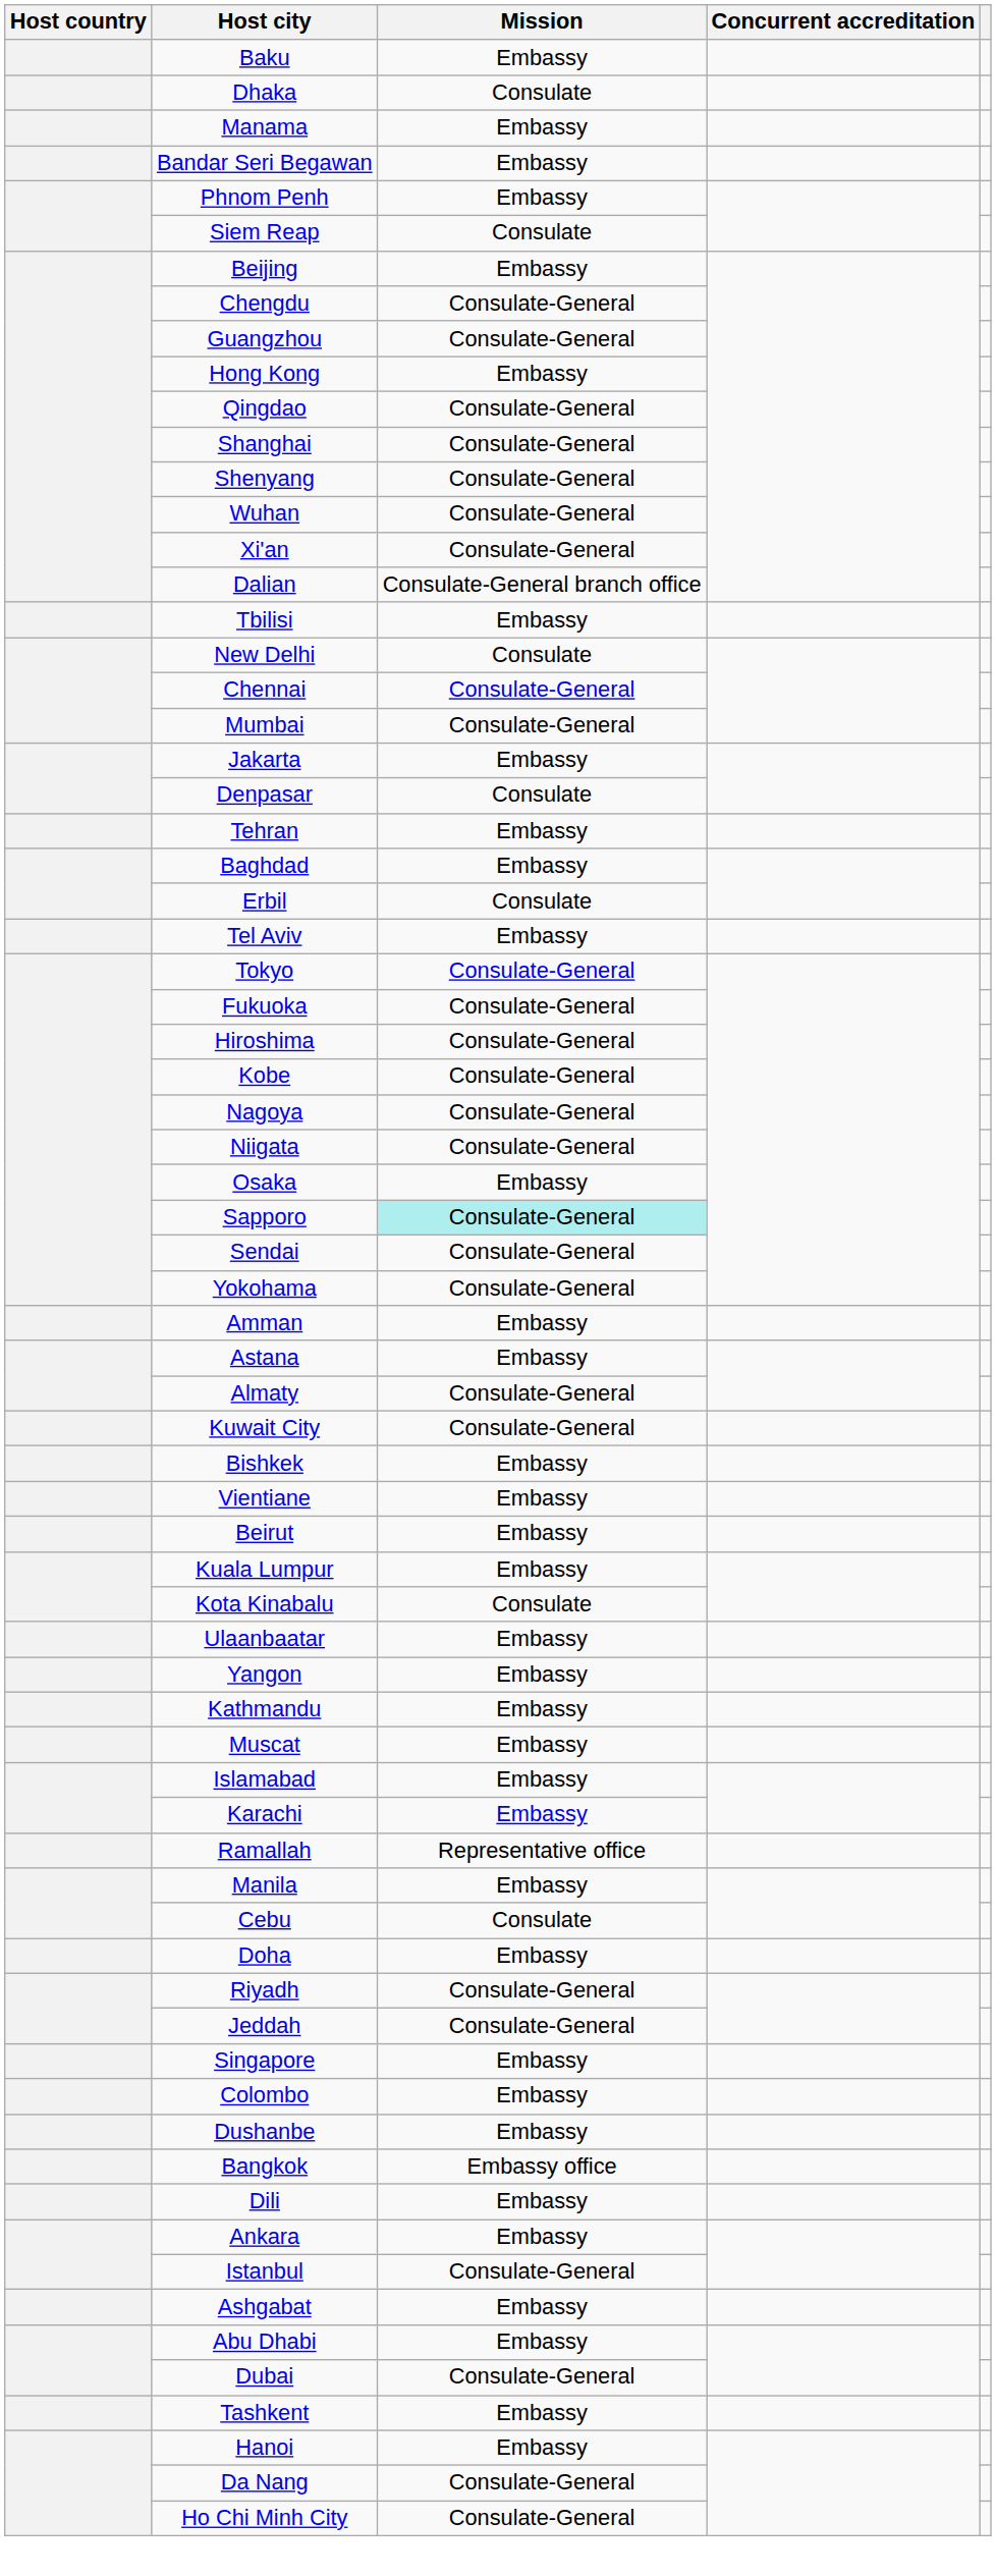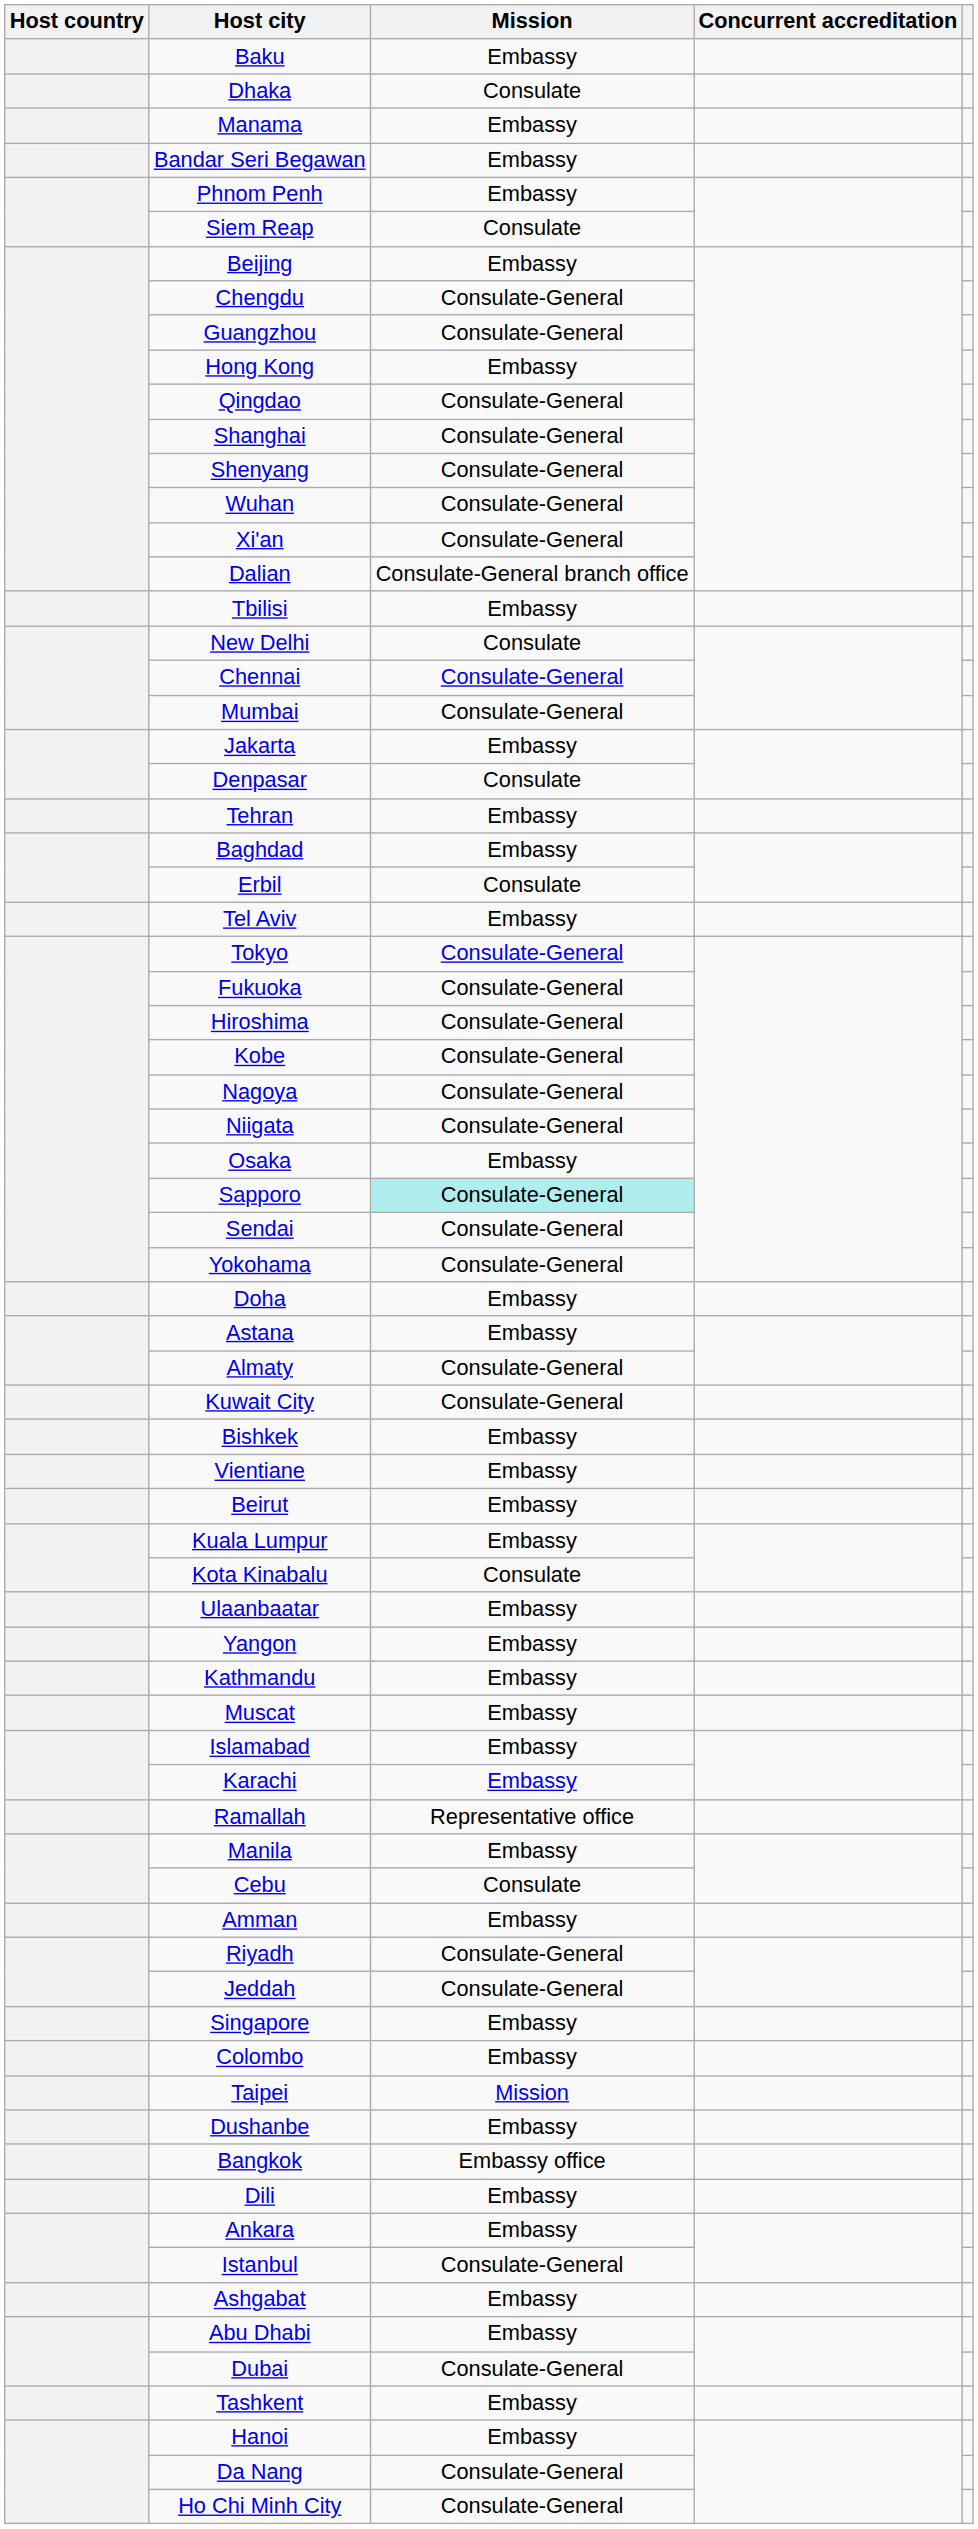 <table class="wikitable plainrowheaders" style="text-align:center;">
 <tr>
 <th scope="col">Host country</th>
 <th scope="col">Host city</th>
 <th scope="col">Mission</th>
 <th scope="col">Concurrent accreditation</th>
 <th scope="col"></th>
 </tr>
 <tr>
 <th scope="row"></th>
 <td><a href='#'>Baku</a></td>
 <td>Embassy</td>
 <td></td>
 <td></td>
 </tr>
 <tr>
 <th scope="row"></th>
 <td><a href='#'>Dhaka</a></td>
 <td>Consulate</td>
 <td></td>
 <td></td>
 </tr>
 <tr>
 <th scope="row"></th>
 <td><a href='#'>Manama</a></td>
 <td>Embassy</td>
 <td></td>
 <td></td>
 </tr>
 <tr>
 <th scope="row"></th>
 <td><a href='#'>Bandar Seri Begawan</a></td>
 <td>Embassy</td>
 <td></td>
 <td></td>
 </tr>
 <tr>
 <th scope="row" rowspan="2"></th>
 <td><a href='#'>Phnom Penh</a></td>
 <td>Embassy</td>
 <td rowspan="2"></td>
 <td></td>
 </tr>
 <tr>
 <td><a href='#'>Siem Reap</a></td>
 <td>Consulate</td>
 <td></td>
 </tr>
 <tr>
 <th scope="row" rowspan="10"></th>
 <td><a href='#'>Beijing</a></td>
 <td>Embassy</td>
 <td rowspan="10"></td>
 <td></td>
 </tr>
 <tr>
 <td><a href='#'>Chengdu</a></td>
 <td>Consulate-General</td>
 <td></td>
 </tr>
 <tr>
 <td><a href='#'>Guangzhou</a></td>
 <td>Consulate-General</td>
 <td></td>
 </tr>
 <tr>
 <td><a href='#'>Hong Kong</a></td>
 <td>Embassy</td>
 <td></td>
 </tr>
 <tr>
 <td><a href='#'>Qingdao</a></td>
 <td>Consulate-General</td>
 <td></td>
 </tr>
 <tr>
 <td><a href='#'>Shanghai</a></td>
 <td>Consulate-General</td>
 <td></td>
 </tr>
 <tr>
 <td><a href='#'>Shenyang</a></td>
 <td>Consulate-General</td>
 <td></td>
 </tr>
 <tr>
 <td><a href='#'>Wuhan</a></td>
 <td>Consulate-General</td>
 <td></td>
 </tr>
 <tr>
 <td><a href='#'>Xi'an</a></td>
 <td>Consulate-General</td>
 <td></td>
 </tr>
 <tr>
 <td><a href='#'>Dalian</a></td>
 <td>Consulate-General branch office</td>
 <td></td>
 </tr>
 <tr>
 <th scope="row"></th>
 <td><a href='#'>Tbilisi</a></td>
 <td>Embassy</td>
 <td></td>
 <td></td>
 </tr>
 <tr>
 <th scope="row" rowspan="3"></th>
 <td><a href='#'>New Delhi</a></td>
 <td>Consulate</td>
 <td rowspan="3"></td>
 <td></td>
 </tr>
 <tr>
 <td><a href='#'>Chennai</a></td>
 <td><a href='#'>Consulate-General</a></td>
 <td></td>
 </tr>
 <tr>
 <td><a href='#'>Mumbai</a></td>
 <td>Consulate-General</td>
 <td></td>
 </tr>
 <tr>
 <th scope="row" rowspan="2"></th>
 <td><a href='#'>Jakarta</a></td>
 <td>Embassy</td>
 <td rowspan="2"></td>
 <td></td>
 </tr>
 <tr>
 <td><a href='#'>Denpasar</a></td>
 <td>Consulate</td>
 <td></td>
 </tr>
 <tr>
 <th scope="row"></th>
 <td><a href='#'>Tehran</a></td>
 <td>Embassy</td>
 <td></td>
 <td></td>
 </tr>
 <tr>
 <th scope="row" rowspan="2"></th>
 <td><a href='#'>Baghdad</a></td>
 <td>Embassy</td>
 <td rowspan="2"></td>
 <td></td>
 </tr>
 <tr>
 <td><a href='#'>Erbil</a></td>
 <td>Consulate</td>
 <td></td>
 </tr>
 <tr>
 <th scope="row"></th>
 <td><a href='#'>Tel Aviv</a></td>
 <td>Embassy</td>
 <td></td>
 <td></td>
 </tr>
 <tr>
 <th scope="row" rowspan="10"></th>
 <td><a href='#'>Tokyo</a></td>
 <td><a href='#'>Consulate-General</a></td>
 <td rowspan="10"></td>
 <td></td>
 </tr>
 <tr>
 <td><a href='#'>Fukuoka</a></td>
 <td>Consulate-General</td>
 <td></td>
 </tr>
 <tr>
 <td><a href='#'>Hiroshima</a></td>
 <td>Consulate-General</td>
 <td></td>
 </tr>
 <tr>
 <td><a href='#'>Kobe</a></td>
 <td>Consulate-General</td>
 <td></td>
 </tr>
 <tr>
 <td><a href='#'>Nagoya</a></td>
 <td>Consulate-General</td>
 <td></td>
 </tr>
 <tr>
 <td><a href='#'>Niigata</a></td>
 <td>Consulate-General</td>
 <td></td>
 </tr>
 <tr>
 <td><a href='#'>Osaka</a></td>
 <td>Embassy</td>
 <td></td>
 </tr>
 <tr>
 <td><a href='#'>Sapporo</a></td>
 <td style="background: paleturquoise;">Consulate-General</td>
 <td></td>
 </tr>
 <tr>
 <td><a href='#'>Sendai</a></td>
 <td>Consulate-General</td>
 <td></td>
 </tr>
 <tr>
 <td><a href='#'>Yokohama</a></td>
 <td>Consulate-General</td>
 <td></td>
 </tr>
 <tr>
 <th scope="row"></th>
-<td><a href='#'>Amman</a></td>
+<td><a href='#'>Doha</a></td>
 <td>Embassy</td>
 <td></td>
 <td></td>
 </tr>
 <tr>
 <th scope="row" rowspan="2"></th>
 <td><a href='#'>Astana</a></td>
 <td>Embassy</td>
 <td rowspan="2"></td>
 <td></td>
 </tr>
 <tr>
 <td><a href='#'>Almaty</a></td>
 <td>Consulate-General</td>
 <td></td>
 </tr>
 <tr>
 <th scope="row"></th>
 <td><a href='#'>Kuwait City</a></td>
 <td>Consulate-General</td>
 <td></td>
 <td></td>
 </tr>
 <tr>
 <th scope="row"></th>
 <td><a href='#'>Bishkek</a></td>
 <td>Embassy</td>
 <td></td>
 <td></td>
 </tr>
 <tr>
 <th scope="row"></th>
 <td><a href='#'>Vientiane</a></td>
 <td>Embassy</td>
 <td></td>
 <td></td>
 </tr>
 <tr>
 <th scope="row"></th>
 <td><a href='#'>Beirut</a></td>
 <td>Embassy</td>
 <td></td>
 <td></td>
 </tr>
 <tr>
 <th scope="row" rowspan="2"></th>
 <td><a href='#'>Kuala Lumpur</a></td>
 <td>Embassy</td>
 <td rowspan="2"></td>
 <td></td>
 </tr>
 <tr>
 <td><a href='#'>Kota Kinabalu</a></td>
 <td>Consulate</td>
 <td></td>
 </tr>
 <tr>
 <th scope="row"></th>
 <td><a href='#'>Ulaanbaatar</a></td>
 <td>Embassy</td>
 <td></td>
 <td></td>
 </tr>
 <tr>
 <th scope="row"></th>
 <td><a href='#'>Yangon</a></td>
 <td>Embassy</td>
 <td></td>
 <td></td>
 </tr>
 <tr>
 <th scope="row"></th>
 <td><a href='#'>Kathmandu</a></td>
 <td>Embassy</td>
 <td></td>
 <td></td>
 </tr>
 <tr>
 <th scope="row"></th>
 <td><a href='#'>Muscat</a></td>
 <td>Embassy</td>
 <td></td>
 <td></td>
 </tr>
 <tr>
 <th scope="row" rowspan="2"></th>
 <td><a href='#'>Islamabad</a></td>
 <td>Embassy</td>
 <td rowspan="2"></td>
 <td></td>
 </tr>
 <tr>
 <td><a href='#'>Karachi</a></td>
 <td><a href='#'>Embassy</a></td>
 <td></td>
 </tr>
 <tr>
 <th scope="row"></th>
 <td><a href='#'>Ramallah</a></td>
 <td>Representative office</td>
 <td></td>
 <td></td>
 </tr>
 <tr>
 <th scope="row" rowspan="2"></th>
 <td><a href='#'>Manila</a></td>
 <td>Embassy</td>
 <td rowspan="2"></td>
 <td></td>
 </tr>
 <tr>
 <td><a href='#'>Cebu</a></td>
 <td>Consulate</td>
 <td></td>
 </tr>
 <tr>
 <th scope="row"></th>
-<td><a href='#'>Doha</a></td>
+<td><a href='#'>Amman</a></td>
 <td>Embassy</td>
 <td></td>
 <td></td>
 </tr>
 <tr>
 <th scope="row" rowspan="2"></th>
 <td><a href='#'>Riyadh</a></td>
 <td>Consulate-General</td>
 <td rowspan="2"></td>
 <td></td>
 </tr>
 <tr>
 <td><a href='#'>Jeddah</a></td>
 <td>Consulate-General</td>
 <td></td>
 </tr>
 <tr>
 <th scope="row"></th>
 <td><a href='#'>Singapore</a></td>
 <td>Embassy</td>
 <td></td>
 <td></td>
 </tr>
 <tr>
 <th scope="row"></th>
 <td><a href='#'>Colombo</a></td>
 <td>Embassy</td>
+<td></td>
+<td></td>
+</tr>
+<tr>
+<th scope="row"></th>
+<td><a href='#'>Taipei</a></td>
+<td><a href='#'>Mission</a></td>
 <td></td>
 <td></td>
 </tr>
 <tr>
 <th scope="row"></th>
 <td><a href='#'>Dushanbe</a></td>
 <td>Embassy</td>
 <td></td>
 <td></td>
 </tr>
 <tr>
 <th scope="row"></th>
 <td><a href='#'>Bangkok</a></td>
 <td>Embassy office</td>
 <td></td>
 <td></td>
 </tr>
 <tr>
 <th scope="row"></th>
 <td><a href='#'>Dili</a></td>
 <td>Embassy</td>
 <td></td>
 <td></td>
 </tr>
 <tr>
 <th scope="row" rowspan="2"></th>
 <td><a href='#'>Ankara</a></td>
 <td>Embassy</td>
 <td rowspan="2"></td>
 <td></td>
 </tr>
 <tr>
 <td><a href='#'>Istanbul</a></td>
 <td>Consulate-General</td>
 <td></td>
 </tr>
 <tr>
 <th scope="row"></th>
 <td><a href='#'>Ashgabat</a></td>
 <td>Embassy</td>
 <td></td>
 <td></td>
 </tr>
 <tr>
 <th scope="row" rowspan="2"></th>
 <td><a href='#'>Abu Dhabi</a></td>
 <td>Embassy</td>
 <td rowspan="2"></td>
 <td></td>
 </tr>
 <tr>
 <td><a href='#'>Dubai</a></td>
 <td>Consulate-General</td>
 <td></td>
 </tr>
 <tr>
 <th scope="row"></th>
 <td><a href='#'>Tashkent</a></td>
 <td>Embassy</td>
 <td></td>
 <td></td>
 </tr>
 <tr>
 <th scope="row" rowspan="3"></th>
 <td><a href='#'>Hanoi</a></td>
 <td>Embassy</td>
 <td rowspan="3"></td>
 <td></td>
 </tr>
 <tr>
 <td><a href='#'>Da Nang</a></td>
 <td>Consulate-General</td>
 <td></td>
 </tr>
 <tr>
 <td><a href='#'>Ho Chi Minh City</a></td>
 <td>Consulate-General</td>
 <td></td>
 </tr>
 </table>
